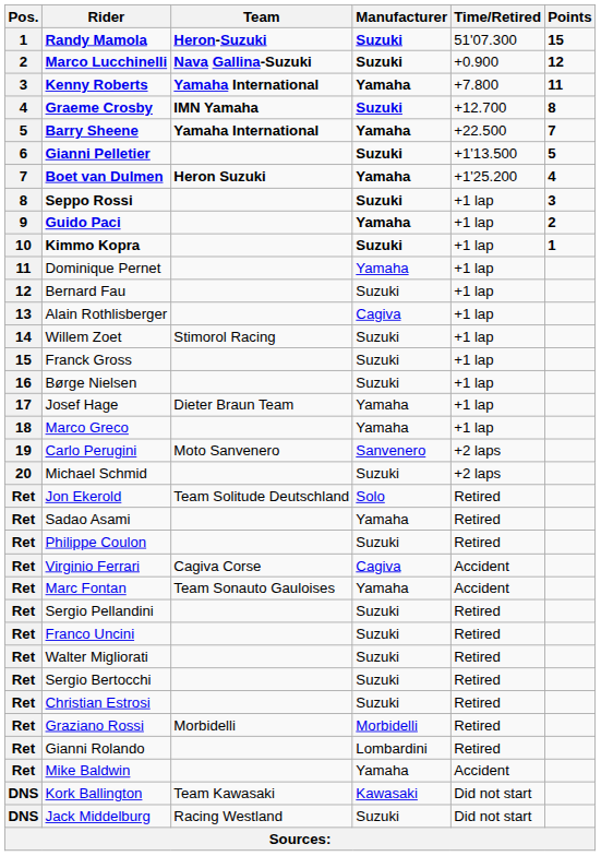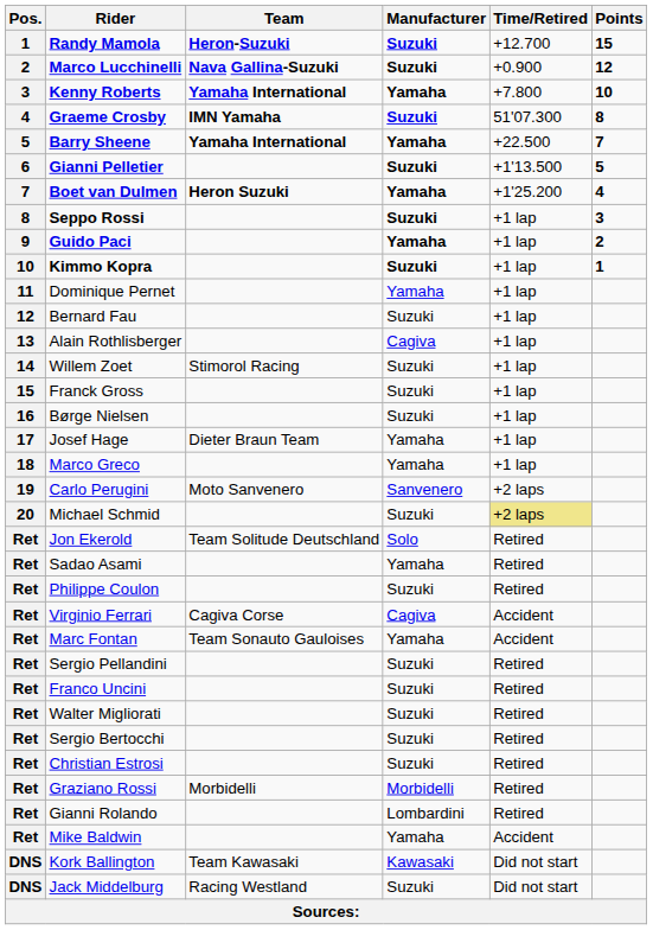 <table class="wikitable" style="font-size: 95%;">
 <tr>
 <th>Pos.</th>
 <th>Rider</th>
 <th>Team</th>
 <th>Manufacturer</th>
 <th>Time/Retired</th>
 <th>Points</th>
 </tr>
 <tr>
 <th>1</th>
 <td> <strong><a href='#'>Randy Mamola</a></strong></td>
 <td><strong><a href='#'>Heron</a>-<a href='#'>Suzuki</a></strong></td>
 <td><strong><a href='#'>Suzuki</a></strong></td>
-<td>51'07.300</td>
+<td>+12.700</td>
 <td><strong>15</strong></td>
 </tr>
 <tr>
 <th>2</th>
 <td> <strong><a href='#'>Marco Lucchinelli</a></strong></td>
 <td><strong><a href='#'>Nava</a> <a href='#'>Gallina</a>-Suzuki</strong></td>
 <td><strong>Suzuki</strong></td>
 <td>+0.900</td>
 <td><strong>12</strong></td>
 </tr>
 <tr>
 <th>3</th>
 <td> <strong><a href='#'>Kenny Roberts</a></strong></td>
 <td><strong><a href='#'>Yamaha</a> International</strong></td>
 <td><strong>Yamaha</strong></td>
 <td>+7.800</td>
-<td><strong>11</strong></td>
+<td><strong>10</strong></td>
 </tr>
 <tr>
 <th>4</th>
 <td> <strong><a href='#'>Graeme Crosby</a></strong></td>
 <td><strong>IMN Yamaha</strong></td>
 <td><strong><a href='#'>Suzuki</a></strong></td>
-<td>+12.700</td>
+<td>51'07.300</td>
 <td><strong>8</strong></td>
 </tr>
 <tr>
 <th>5</th>
 <td> <strong><a href='#'>Barry Sheene</a></strong></td>
 <td><strong>Yamaha International</strong></td>
 <td><strong>Yamaha</strong></td>
 <td>+22.500</td>
 <td><strong>7</strong></td>
 </tr>
 <tr>
 <th>6</th>
 <td> <strong><a href='#'>Gianni Pelletier</a></strong></td>
 <td></td>
 <td><strong>Suzuki</strong></td>
 <td>+1'13.500</td>
 <td><strong>5</strong></td>
 </tr>
 <tr>
 <th>7</th>
 <td> <strong><a href='#'>Boet van Dulmen</a></strong></td>
 <td><strong>Heron Suzuki</strong></td>
 <td><strong>Yamaha</strong></td>
 <td>+1'25.200</td>
 <td><strong>4</strong></td>
 </tr>
 <tr>
 <th>8</th>
 <td> <strong>Seppo Rossi</strong></td>
 <td></td>
 <td><strong>Suzuki</strong></td>
 <td>+1 lap</td>
 <td><strong>3</strong></td>
 </tr>
 <tr>
 <th>9</th>
 <td> <strong><a href='#'>Guido Paci</a></strong></td>
 <td></td>
 <td><strong>Yamaha</strong></td>
 <td>+1 lap</td>
 <td><strong>2</strong></td>
 </tr>
 <tr>
 <th>10</th>
 <td> <strong>Kimmo Kopra</strong></td>
 <td></td>
 <td><strong>Suzuki</strong></td>
 <td>+1 lap</td>
 <td><strong>1</strong></td>
 </tr>
 <tr>
 <th>11</th>
 <td> Dominique Pernet</td>
 <td></td>
 <td><a href='#'>Yamaha</a></td>
 <td>+1 lap</td>
 <td></td>
 </tr>
 <tr>
 <th>12</th>
 <td> Bernard Fau</td>
 <td></td>
 <td>Suzuki</td>
 <td>+1 lap</td>
 <td></td>
 </tr>
 <tr>
 <th>13</th>
 <td> Alain Rothlisberger</td>
 <td></td>
 <td><a href='#'>Cagiva</a></td>
 <td>+1 lap</td>
 <td></td>
 </tr>
 <tr>
 <th>14</th>
 <td> Willem Zoet</td>
 <td>Stimorol Racing</td>
 <td>Suzuki</td>
 <td>+1 lap</td>
 <td></td>
 </tr>
 <tr>
 <th>15</th>
 <td> Franck Gross</td>
 <td></td>
 <td>Suzuki</td>
 <td>+1 lap</td>
 <td></td>
 </tr>
 <tr>
 <th>16</th>
 <td> Børge Nielsen</td>
 <td></td>
 <td>Suzuki</td>
 <td>+1 lap</td>
 <td></td>
 </tr>
 <tr>
 <th>17</th>
 <td> Josef Hage</td>
 <td>Dieter Braun Team</td>
 <td>Yamaha</td>
 <td>+1 lap</td>
 <td></td>
 </tr>
 <tr>
 <th>18</th>
 <td> <a href='#'>Marco Greco</a></td>
 <td></td>
 <td>Yamaha</td>
 <td>+1 lap</td>
 <td></td>
 </tr>
 <tr>
 <th>19</th>
 <td> <a href='#'>Carlo Perugini</a></td>
 <td>Moto Sanvenero</td>
 <td><a href='#'>Sanvenero</a></td>
 <td>+2 laps</td>
 <td></td>
 </tr>
 <tr>
 <th>20</th>
 <td> Michael Schmid</td>
 <td></td>
 <td>Suzuki</td>
-<td>+2 laps</td>
+<td style="background: khaki;">+2 laps</td>
 <td></td>
 </tr>
 <tr>
 <th>Ret</th>
 <td> <a href='#'>Jon Ekerold</a></td>
 <td>Team Solitude Deutschland</td>
 <td><a href='#'>Solo</a></td>
 <td>Retired</td>
 <td></td>
 </tr>
 <tr>
 <th>Ret</th>
 <td> Sadao Asami</td>
 <td></td>
 <td>Yamaha</td>
 <td>Retired</td>
 <td></td>
 </tr>
 <tr>
 <th>Ret</th>
 <td> <a href='#'>Philippe Coulon</a></td>
 <td></td>
 <td>Suzuki</td>
 <td>Retired</td>
 <td></td>
 </tr>
 <tr>
 <th>Ret</th>
 <td> <a href='#'>Virginio Ferrari</a></td>
 <td>Cagiva Corse</td>
 <td><a href='#'>Cagiva</a></td>
 <td>Accident</td>
 <td></td>
 </tr>
 <tr>
 <th>Ret</th>
 <td> <a href='#'>Marc Fontan</a></td>
 <td>Team Sonauto Gauloises</td>
 <td>Yamaha</td>
 <td>Accident</td>
 <td></td>
 </tr>
 <tr>
 <th>Ret</th>
 <td> Sergio Pellandini</td>
 <td></td>
 <td>Suzuki</td>
 <td>Retired</td>
 <td></td>
 </tr>
 <tr>
 <th>Ret</th>
 <td> <a href='#'>Franco Uncini</a></td>
 <td></td>
 <td>Suzuki</td>
 <td>Retired</td>
 <td></td>
 </tr>
 <tr>
 <th>Ret</th>
 <td> Walter Migliorati</td>
 <td></td>
 <td>Suzuki</td>
 <td>Retired</td>
 <td></td>
 </tr>
 <tr>
 <th>Ret</th>
 <td> Sergio Bertocchi</td>
 <td></td>
 <td>Suzuki</td>
 <td>Retired</td>
 <td></td>
 </tr>
 <tr>
 <th>Ret</th>
 <td> <a href='#'>Christian Estrosi</a></td>
 <td></td>
 <td>Suzuki</td>
 <td>Retired</td>
 <td></td>
 </tr>
 <tr>
 <th>Ret</th>
 <td> <a href='#'>Graziano Rossi</a></td>
 <td>Morbidelli</td>
 <td><a href='#'>Morbidelli</a></td>
 <td>Retired</td>
 <td></td>
 </tr>
 <tr>
 <th>Ret</th>
 <td> Gianni Rolando</td>
 <td></td>
 <td>Lombardini</td>
 <td>Retired</td>
 <td></td>
 </tr>
 <tr>
 <th>Ret</th>
 <td> <a href='#'>Mike Baldwin</a></td>
 <td></td>
 <td>Yamaha</td>
 <td>Accident</td>
 <td></td>
 </tr>
 <tr>
 <th>DNS</th>
 <td> <a href='#'>Kork Ballington</a></td>
 <td>Team Kawasaki</td>
 <td><a href='#'>Kawasaki</a></td>
 <td>Did not start</td>
 <td></td>
 </tr>
 <tr>
 <th>DNS</th>
 <td> <a href='#'>Jack Middelburg</a></td>
 <td>Racing Westland</td>
 <td>Suzuki</td>
 <td>Did not start</td>
 <td></td>
 </tr>
 <tr>
 <th colspan=8>Sources:</th>
 </tr>
 </table>
